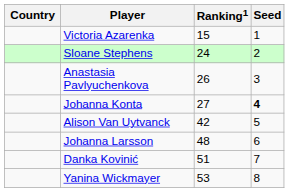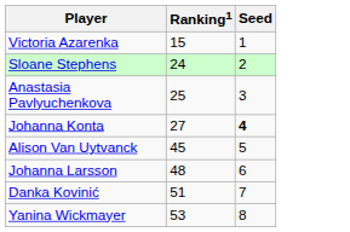 <table class="sortable wikitable">
 <tr>
-<th width="70">Country</th>
 <th width="175">Player</th>
 <th>Ranking<sup>1</sup></th>
 <th>Seed</th>
 </tr>
 <tr>
-<td></td>
 <td><a href='#'>Victoria Azarenka</a></td>
 <td>15</td>
 <td>1</td>
 </tr>
 <tr style="background:#cfc;">
-<td></td>
 <td><a href='#'>Sloane Stephens</a></td>
 <td>24</td>
 <td>2</td>
 </tr>
 <tr>
-<td></td>
 <td><a href='#'>Anastasia Pavlyuchenkova</a></td>
-<td>26</td>
+<td>25</td>
 <td>3</td>
 </tr>
 <tr>
-<td></td>
 <td><a href='#'>Johanna Konta</a></td>
 <td>27</td>
 <td><strong>4</strong></td>
 </tr>
 <tr>
-<td></td>
 <td><a href='#'>Alison Van Uytvanck</a></td>
-<td>42</td>
+<td>45</td>
 <td>5</td>
 </tr>
 <tr>
-<td></td>
 <td><a href='#'>Johanna Larsson</a></td>
 <td>48</td>
 <td>6</td>
 </tr>
 <tr>
-<td></td>
 <td><a href='#'>Danka Kovinić</a></td>
 <td>51</td>
 <td>7</td>
 </tr>
 <tr>
-<td></td>
 <td><a href='#'>Yanina Wickmayer</a></td>
 <td>53</td>
 <td>8</td>
 </tr>
 </table>
